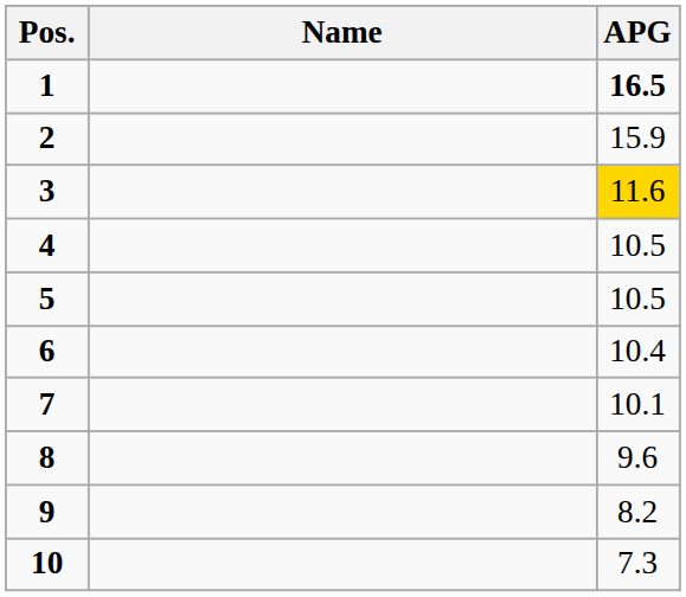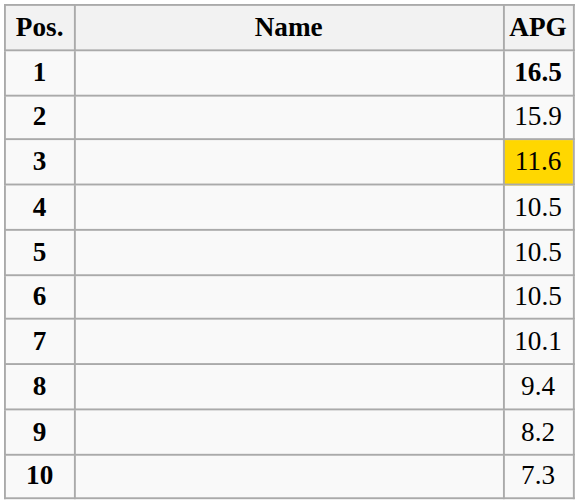 <table class="wikitable" style="text-align:center; font-size:90%;">
 <tr>
 <th width=30px>Pos.</th>
 <th width=220px>Name</th>
 <th width=20px>APG</th>
 </tr>
 <tr>
 <td><strong>1</strong></td>
 <td align=left><strong></strong></td>
 <td><strong>16.5</strong></td>
 </tr>
 <tr>
 <td><strong>2</strong></td>
 <td align=left></td>
 <td>15.9</td>
 </tr>
 <tr>
 <td><strong>3</strong></td>
 <td align=left></td>
 <td style="background: gold;">11.6</td>
 </tr>
 <tr>
 <td><strong>4</strong></td>
 <td align=left></td>
 <td>10.5</td>
 </tr>
 <tr>
 <td><strong>5</strong></td>
 <td align=left></td>
 <td>10.5</td>
 </tr>
 <tr>
 <td><strong>6</strong></td>
 <td align=left></td>
-<td>10.4</td>
+<td>10.5</td>
 </tr>
 <tr>
 <td><strong>7</strong></td>
 <td align=left></td>
 <td>10.1</td>
 </tr>
 <tr>
 <td><strong>8</strong></td>
 <td align=left></td>
-<td>9.6</td>
+<td>9.4</td>
 </tr>
 <tr>
 <td><strong>9</strong></td>
 <td align=left></td>
 <td>8.2</td>
 </tr>
 <tr>
 <td><strong>10</strong></td>
 <td align=left></td>
 <td>7.3</td>
 </tr>
 </table>
